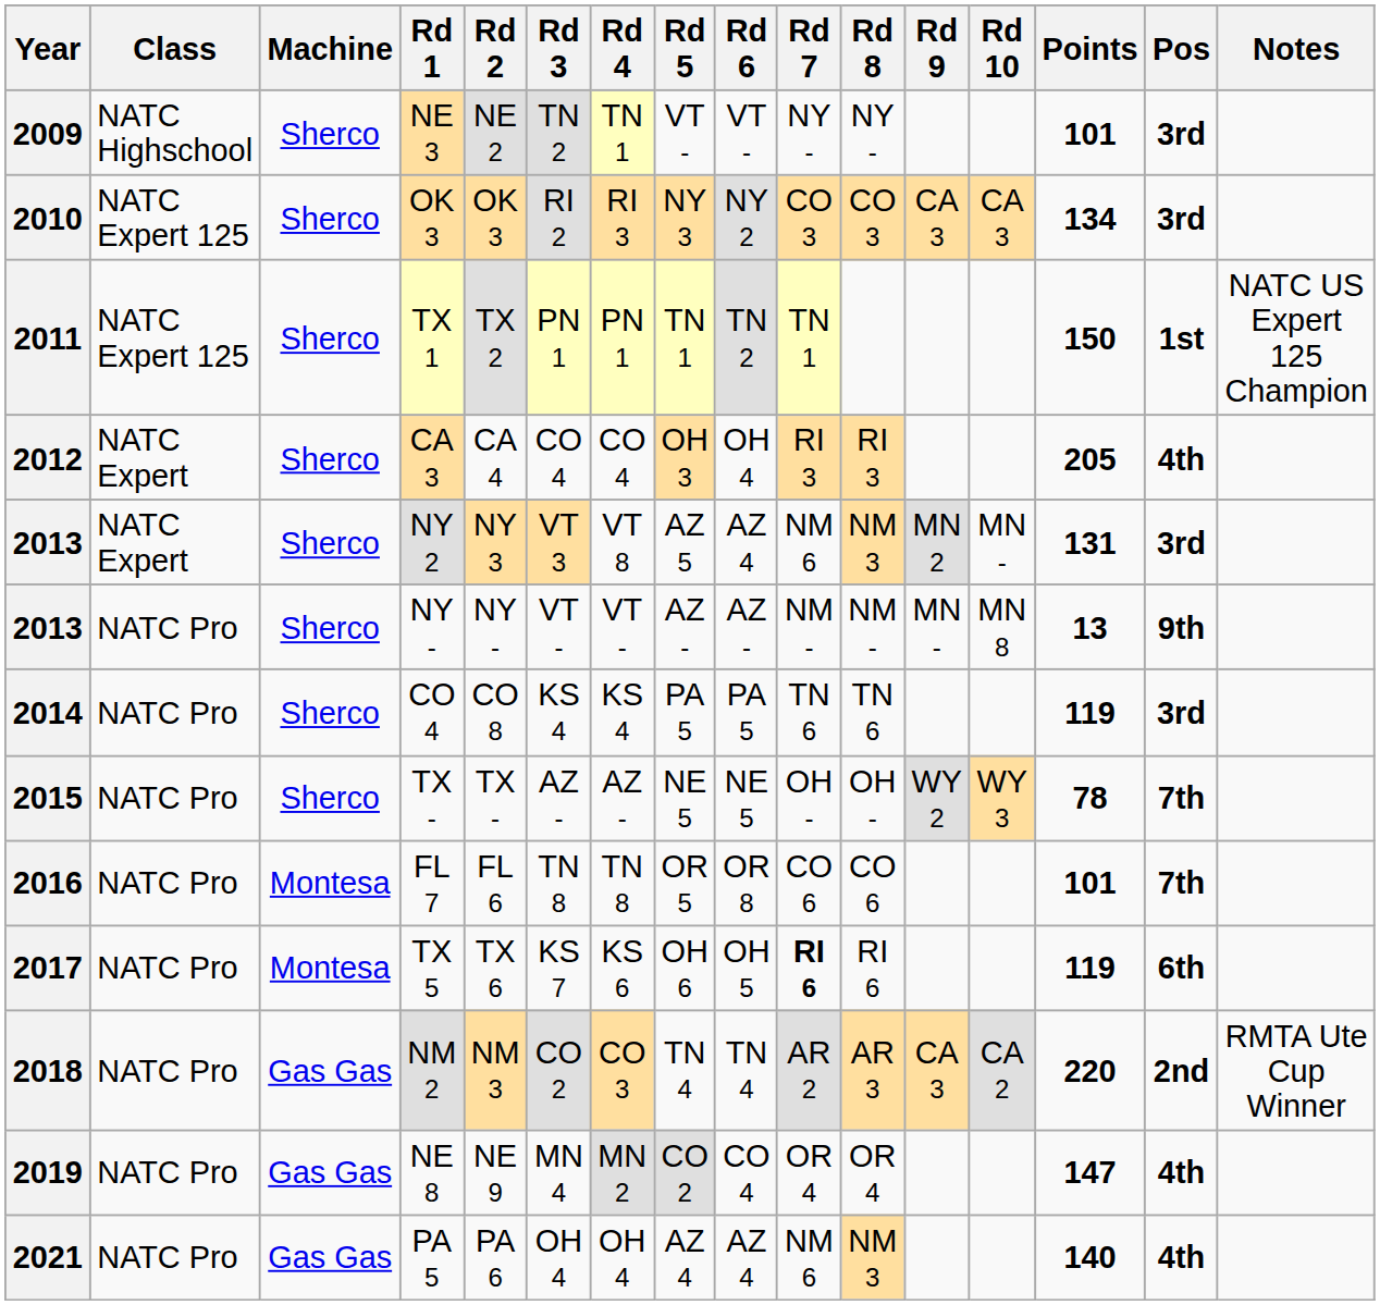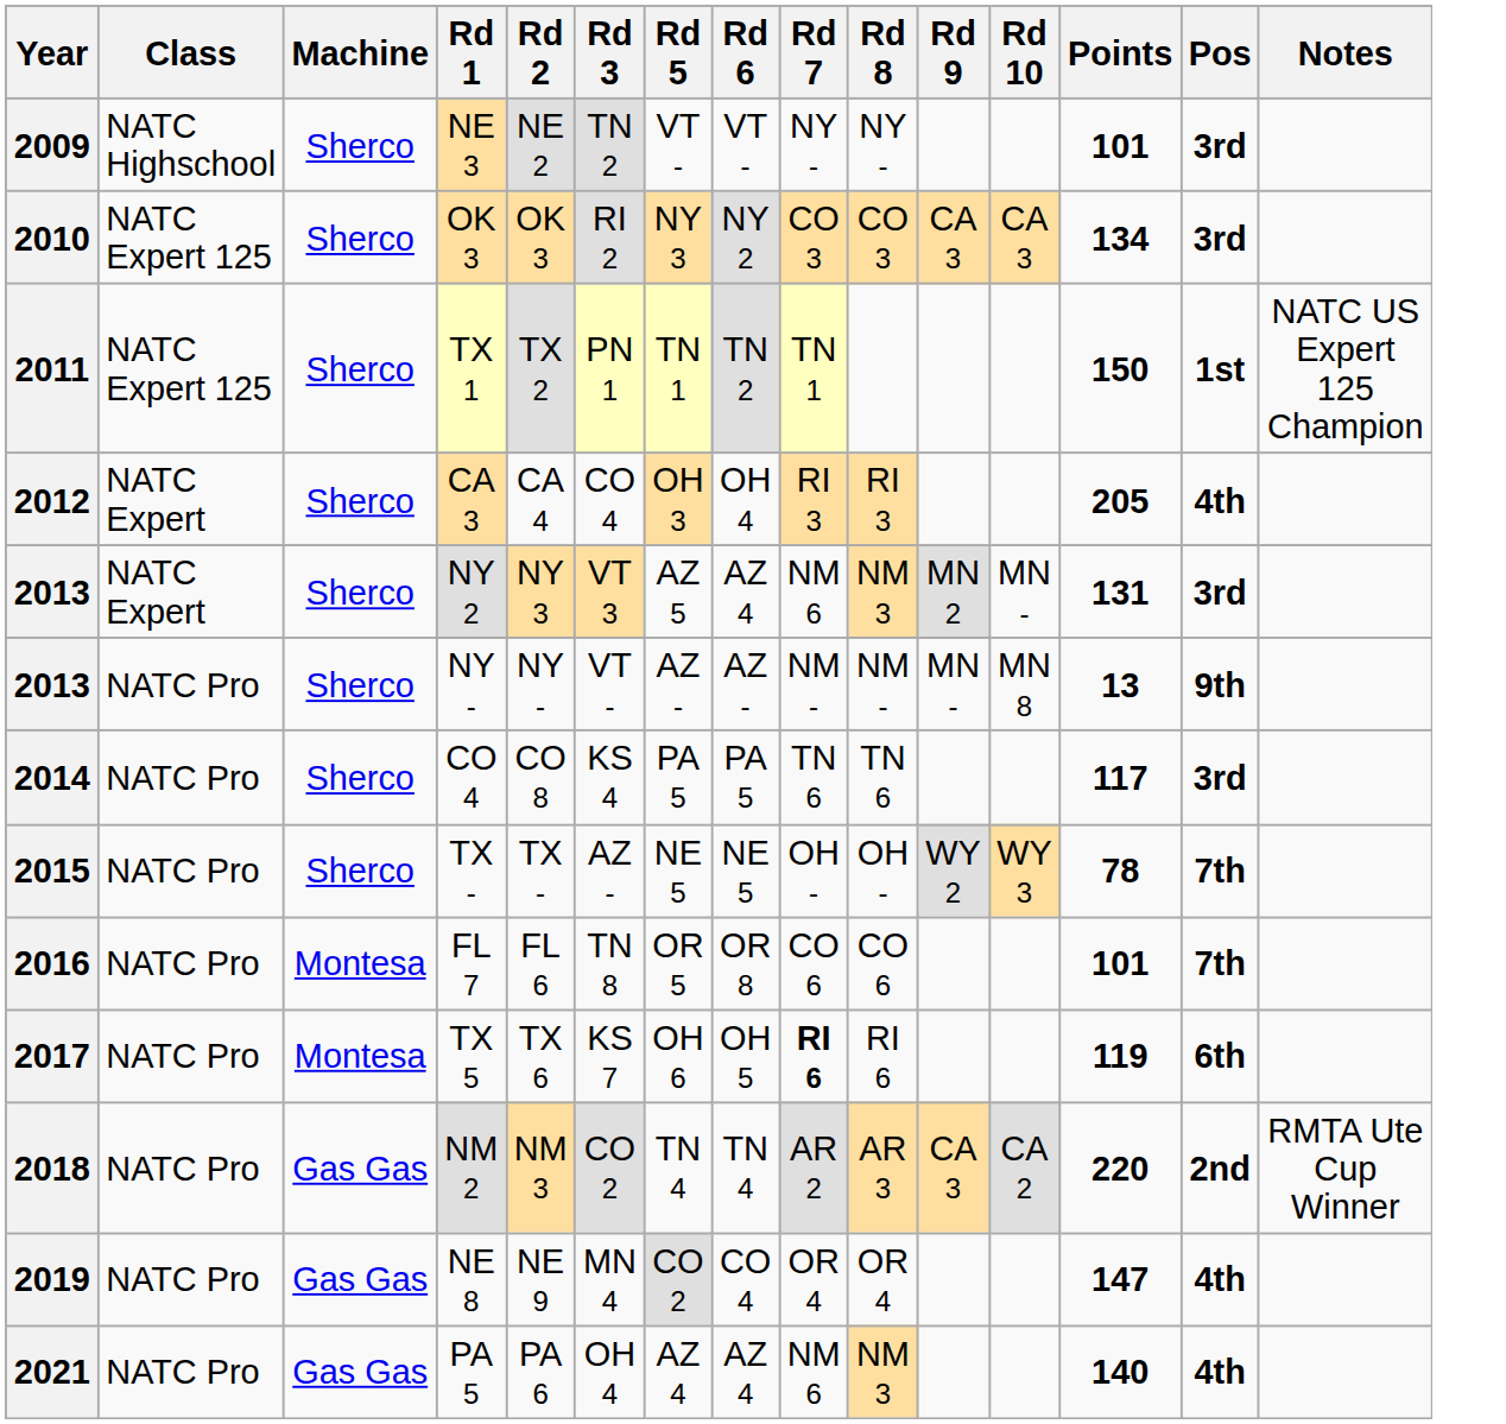 <table class="wikitable" style="text-align:center; font-size:95%">
 <tr valign="top">
 <th valign="middle">Year</th>
 <th valign="middle">Class</th>
 <th valign="middle">Machine</th>
 <th>Rd<br>1</th>
 <th>Rd<br>2</th>
 <th>Rd<br>3</th>
-<th>Rd<br>4</th>
 <th>Rd<br>5</th>
 <th>Rd<br>6</th>
 <th>Rd<br>7</th>
 <th>Rd<br>8</th>
 <th>Rd<br>9</th>
 <th>Rd<br>10</th>
 <th valign="middle">Points</th>
 <th valign="middle">Pos</th>
 <th valign="middle">Notes</th>
 </tr>
 <tr>
 <th>2009</th>
 <td align="left"> NATC Highschool</td>
 <td><a href='#'>Sherco</a></td>
 <td style="background:#FFDF9F;">NE<br><small>3</small></td>
 <td style="background:#DFDFDF;">NE<br><small>2</small></td>
 <td style="background:#DFDFDF;">TN<br><small>2</small></td>
-<td style="background:#FFFFBF;">TN<br><small>1</small></td>
 <td>VT<br><small>-</small></td>
 <td>VT<br><small>-</small></td>
 <td>NY<br><small>-</small></td>
 <td>NY<br><small>-</small></td>
 <td></td>
 <td></td>
 <td><strong>101</strong></td>
 <td><strong>3rd</strong></td>
 <td></td>
 </tr>
 <tr>
 <th>2010</th>
 <td align="left"> NATC Expert 125</td>
 <td><a href='#'>Sherco</a></td>
 <td style="background:#FFDF9F;">OK<br><small>3</small></td>
 <td style="background:#FFDF9F;">OK<br><small>3</small></td>
 <td style="background:#DFDFDF;">RI<br><small>2</small></td>
-<td style="background:#FFDF9F;">RI<br><small>3</small></td>
 <td style="background:#FFDF9F;">NY<br><small>3</small></td>
 <td style="background:#DFDFDF;">NY<br><small>2</small></td>
 <td style="background:#FFDF9F;">CO<br><small>3</small></td>
 <td style="background:#FFDF9F;">CO<br><small>3</small></td>
 <td style="background:#FFDF9F;">CA<br><small>3</small></td>
 <td style="background:#FFDF9F;">CA<br><small>3</small></td>
 <td><strong>134</strong></td>
 <td><strong>3rd</strong></td>
 <td></td>
 </tr>
 <tr>
 <th>2011</th>
 <td align="left"> NATC Expert 125</td>
 <td><a href='#'>Sherco</a></td>
 <td style="background:#FFFFBF;">TX<br><small>1</small></td>
 <td style="background:#DFDFDF;">TX<br><small>2</small></td>
-<td style="background:#FFFFBF;">PN<br><small>1</small></td>
 <td style="background:#FFFFBF;">PN<br><small>1</small></td>
 <td style="background:#FFFFBF;">TN<br><small>1</small></td>
 <td style="background:#DFDFDF;">TN<br><small>2</small></td>
 <td style="background:#FFFFBF;">TN<br><small>1</small></td>
 <td></td>
 <td></td>
 <td></td>
 <td><strong>150</strong></td>
 <td><strong>1st</strong></td>
 <td>NATC US Expert 125 Champion</td>
 </tr>
 <tr>
 <th>2012</th>
 <td align="left"> NATC Expert</td>
 <td><a href='#'>Sherco</a></td>
 <td style="background:#FFDF9F;">CA<br><small>3</small></td>
 <td>CA<br><small>4</small></td>
 <td>CO<br><small>4</small></td>
-<td>CO<br><small>4</small></td>
 <td style="background:#FFDF9F;">OH<br><small>3</small></td>
 <td>OH<br><small>4</small></td>
 <td style="background:#FFDF9F;">RI<br><small>3</small></td>
 <td style="background:#FFDF9F;">RI<br><small>3</small></td>
 <td></td>
 <td></td>
 <td><strong>205</strong></td>
 <td><strong>4th</strong></td>
 <td></td>
 </tr>
 <tr>
 <th>2013</th>
 <td align="left"> NATC Expert</td>
 <td><a href='#'>Sherco</a></td>
 <td style="background:#DFDFDF;">NY<br><small>2</small></td>
 <td style="background:#FFDF9F;">NY<br><small>3</small></td>
 <td style="background:#FFDF9F;">VT<br><small>3</small></td>
-<td>VT<br><small>8</small></td>
 <td>AZ<br><small>5</small></td>
 <td>AZ<br><small>4</small></td>
 <td>NM<br><small>6</small></td>
 <td style="background:#FFDF9F;">NM<br><small>3</small></td>
 <td style="background:#DFDFDF;">MN<br><small>2</small></td>
 <td>MN<br><small>-</small></td>
 <td><strong>131</strong></td>
 <td><strong>3rd</strong></td>
 <td></td>
 </tr>
 <tr>
 <th>2013</th>
 <td align="left"> NATC Pro</td>
 <td><a href='#'>Sherco</a></td>
 <td>NY<br><small>-</small></td>
 <td>NY<br><small>-</small></td>
-<td>VT<br><small>-</small></td>
 <td>VT<br><small>-</small></td>
 <td>AZ<br><small>-</small></td>
 <td>AZ<br><small>-</small></td>
 <td>NM<br><small>-</small></td>
 <td>NM<br><small>-</small></td>
 <td>MN<br><small>-</small></td>
 <td>MN<br><small>8</small></td>
 <td><strong>13</strong></td>
 <td><strong>9th</strong></td>
 <td></td>
 </tr>
 <tr>
 <th>2014</th>
 <td align="left"> NATC Pro</td>
 <td><a href='#'>Sherco</a></td>
 <td>CO<br><small>4</small></td>
 <td>CO<br><small>8</small></td>
 <td>KS<br><small>4</small></td>
-<td>KS<br><small>4</small></td>
 <td>PA<br><small>5</small></td>
 <td>PA<br><small>5</small></td>
 <td>TN<br><small>6</small></td>
 <td>TN<br><small>6</small></td>
 <td></td>
 <td></td>
-<td><strong>119</strong></td>
+<td><strong>117</strong></td>
 <td><strong>3rd</strong></td>
 <td></td>
 </tr>
 <tr>
 <th>2015</th>
 <td align="left"> NATC Pro</td>
 <td><a href='#'>Sherco</a></td>
 <td>TX<br><small>-</small></td>
 <td>TX<br><small>-</small></td>
-<td>AZ<br><small>-</small></td>
 <td>AZ<br><small>-</small></td>
 <td>NE<br><small>5</small></td>
 <td>NE<br><small>5</small></td>
 <td>OH<br><small>-</small></td>
 <td>OH<br><small>-</small></td>
 <td style="background:#DFDFDF;">WY<br><small>2</small></td>
 <td style="background:#FFDF9F;">WY<br><small>3</small></td>
 <td><strong>78</strong></td>
 <td><strong>7th</strong></td>
 <td></td>
 </tr>
 <tr>
 <th>2016</th>
 <td align="left"> NATC Pro</td>
 <td><a href='#'>Montesa</a></td>
 <td>FL<br><small>7</small></td>
 <td>FL<br><small>6</small></td>
 <td>TN<br><small>8</small></td>
-<td>TN<br><small>8</small></td>
 <td>OR<br><small>5</small></td>
 <td>OR<br><small>8</small></td>
 <td>CO<br><small>6</small></td>
 <td>CO<br><small>6</small></td>
 <td></td>
 <td></td>
 <td><strong>101</strong></td>
 <td><strong>7th</strong></td>
 <td></td>
 </tr>
 <tr>
 <th>2017</th>
 <td align="left"> NATC Pro</td>
 <td><a href='#'>Montesa</a></td>
 <td>TX<br><small>5</small></td>
 <td>TX<br><small>6</small></td>
 <td>KS<br><small>7</small></td>
-<td>KS<br><small>6</small></td>
 <td>OH<br><small>6</small></td>
 <td>OH<br><small>5</small></td>
 <td><strong>RI<br><small>6</small></strong></td>
 <td>RI<br><small>6</small></td>
 <td></td>
 <td></td>
 <td><strong>119</strong></td>
 <td><strong>6th</strong></td>
 <td></td>
 </tr>
 <tr>
 <th>2018</th>
 <td align="left"> NATC Pro</td>
 <td><a href='#'>Gas Gas</a></td>
 <td style="background:#DFDFDF;">NM<br><small>2</small></td>
 <td style="background:#FFDF9F;">NM<br><small>3</small></td>
 <td style="background:#DFDFDF;">CO<br><small>2</small></td>
-<td style="background:#FFDF9F;">CO<br><small>3</small></td>
 <td>TN<br><small>4</small></td>
 <td>TN<br><small>4</small></td>
 <td style="background:#DFDFDF;">AR<br><small>2</small></td>
 <td style="background:#FFDF9F;">AR<br><small>3</small></td>
 <td style="background:#FFDF9F;">CA<br><small>3</small></td>
 <td style="background:#DFDFDF;">CA<br><small>2</small></td>
 <td><strong>220</strong></td>
 <td><strong>2nd</strong></td>
 <td>RMTA Ute Cup Winner</td>
 </tr>
 <tr>
 <th>2019</th>
 <td align="left"> NATC Pro</td>
 <td><a href='#'>Gas Gas</a></td>
 <td>NE<br><small>8</small></td>
 <td>NE<br><small>9</small></td>
 <td>MN<br><small>4</small></td>
-<td style="background:#DFDFDF;">MN<br><small>2</small></td>
 <td style="background:#DFDFDF;">CO<br><small>2</small></td>
 <td>CO<br><small>4</small></td>
 <td>OR<br><small>4</small></td>
 <td>OR<br><small>4</small></td>
 <td></td>
 <td></td>
 <td><strong>147</strong></td>
 <td><strong>4th</strong></td>
 <td></td>
 </tr>
 <tr>
 <th>2021</th>
 <td align="left"> NATC Pro</td>
 <td><a href='#'>Gas Gas</a></td>
 <td>PA<br><small>5</small></td>
 <td>PA<br><small>6</small></td>
 <td>OH<br><small>4</small></td>
-<td>OH<br><small>4</small></td>
 <td>AZ<br><small>4</small></td>
 <td>AZ<br><small>4</small></td>
 <td>NM<br><small>6</small></td>
 <td style="background:#FFDF9F;">NM<br><small>3</small></td>
 <td></td>
 <td></td>
 <td><strong>140</strong></td>
 <td><strong>4th</strong></td>
 <td></td>
 </tr>
 </table>
